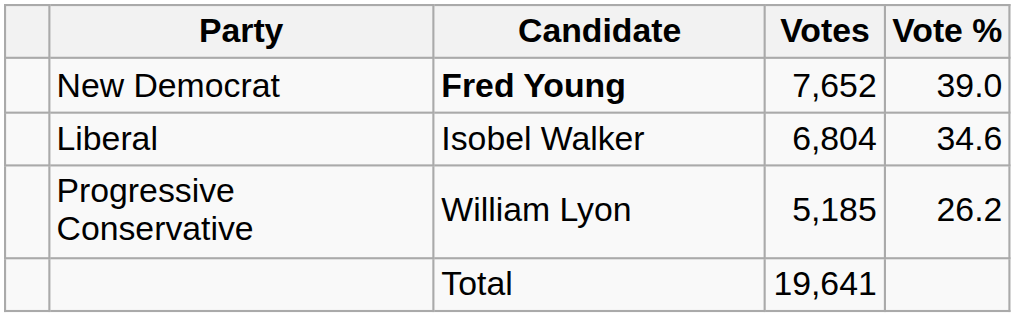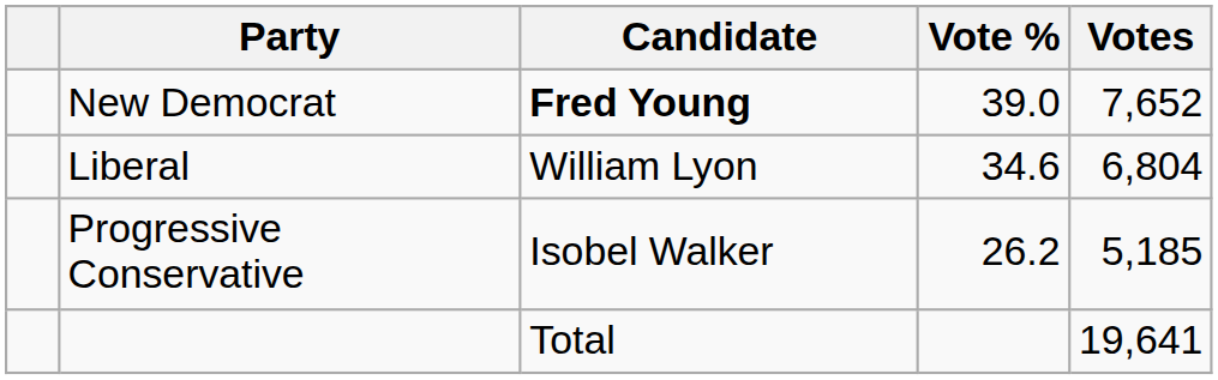 <table class="wikitable">
 <tr>
 <th></th>
 <th scope="col" width="175">Party</th>
 <th scope="col" width="150">Candidate</th>
+<th>Vote %</th>
 <th>Votes</th>
-<th>Vote %</th>
 </tr>
 <tr>
 <td>   </td>
 <td>New Democrat</td>
 <td><strong>Fred Young</strong></td>
+<td align=right>39.0</td>
 <td align=right>7,652</td>
-<td align=right>39.0</td>
 </tr>
 <tr>
 <td>   </td>
 <td>Liberal</td>
-<td>Isobel Walker</td>
+<td>William Lyon</td>
+<td align=right>34.6</td>
 <td align=right>6,804</td>
-<td align=right>34.6</td>
 </tr>
 <tr |>
 <td>   </td>
 <td>Progressive Conservative</td>
-<td>William Lyon</td>
+<td>Isobel Walker</td>
+<td align=right>26.2</td>
 <td align=right>5,185</td>
-<td align=right>26.2</td>
 </tr>
 <tr>
 <td></td>
 <td></td>
 <td>Total</td>
+<td></td>
 <td align=right>19,641</td>
-<td></td>
 </tr>
 </table>
